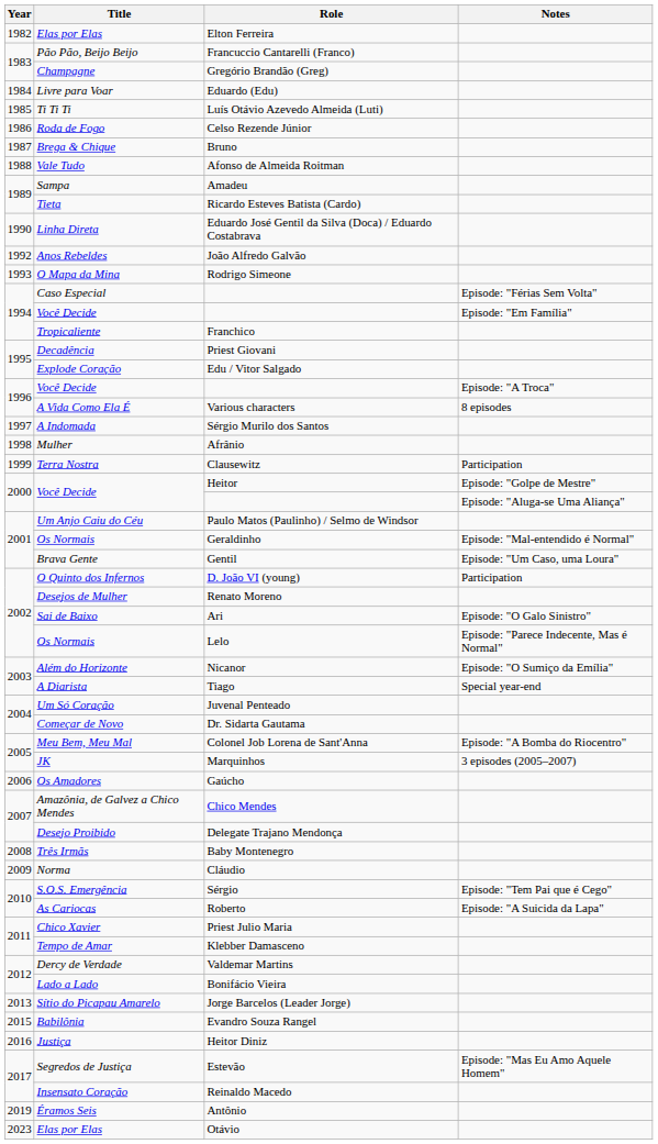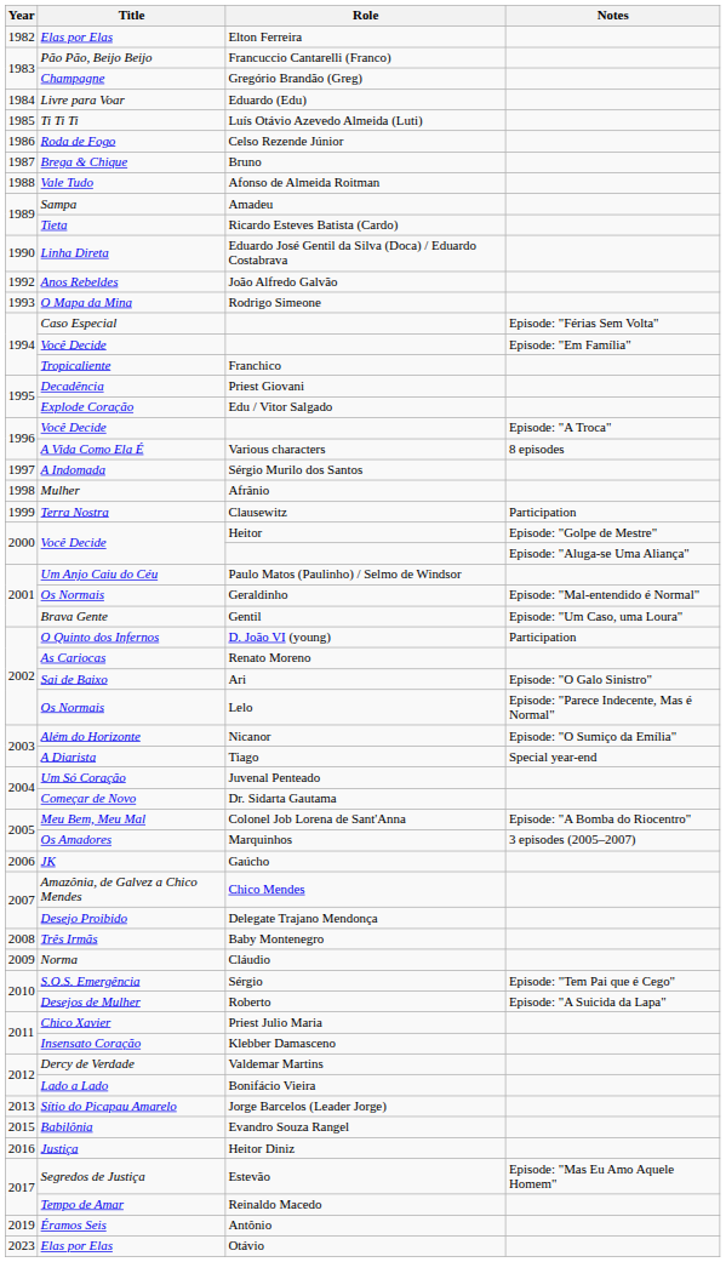 <table class="wikitable">
 <tr>
 <th>Year</th>
 <th>Title</th>
 <th>Role</th>
 <th>Notes</th>
 </tr>
 <tr>
 <td>1982</td>
 <td><em><a href='#'>Elas por Elas</a></em></td>
 <td>Elton Ferreira</td>
 <td></td>
 </tr>
 <tr>
 <td rowspan="2">1983</td>
 <td><em>Pão Pão, Beijo Beijo</em></td>
 <td>Francuccio Cantarelli (Franco)</td>
 <td></td>
 </tr>
 <tr>
 <td><em><a href='#'>Champagne</a></em></td>
 <td>Gregório Brandão (Greg)</td>
 <td></td>
 </tr>
 <tr>
 <td>1984</td>
 <td><em>Livre para Voar</em></td>
 <td>Eduardo (Edu)</td>
 <td></td>
 </tr>
 <tr>
 <td>1985</td>
 <td><em>Ti Ti Ti</em></td>
 <td>Luís Otávio Azevedo Almeida (Luti)</td>
 <td></td>
 </tr>
 <tr>
 <td>1986</td>
 <td><em><a href='#'>Roda de Fogo</a></em></td>
 <td>Celso Rezende Júnior</td>
 <td></td>
 </tr>
 <tr>
 <td>1987</td>
 <td><em><a href='#'>Brega & Chique</a></em></td>
 <td>Bruno</td>
 <td></td>
 </tr>
 <tr>
 <td>1988</td>
 <td><em><a href='#'>Vale Tudo</a></em></td>
 <td>Afonso de Almeida Roitman</td>
 <td></td>
 </tr>
 <tr>
 <td rowspan="2">1989</td>
 <td><em>Sampa</em></td>
 <td>Amadeu</td>
 <td></td>
 </tr>
 <tr>
 <td><em><a href='#'>Tieta</a></em></td>
 <td>Ricardo Esteves Batista (Cardo)</td>
 <td></td>
 </tr>
 <tr>
 <td>1990</td>
 <td><em><a href='#'>Linha Direta</a></em></td>
 <td>Eduardo José Gentil da Silva (Doca) / Eduardo Costabrava</td>
 <td></td>
 </tr>
 <tr>
 <td>1992</td>
 <td><em><a href='#'>Anos Rebeldes</a></em></td>
 <td>João Alfredo Galvão</td>
 <td></td>
 </tr>
 <tr>
 <td>1993</td>
 <td><em><a href='#'>O Mapa da Mina</a></em></td>
 <td>Rodrigo Simeone</td>
 <td></td>
 </tr>
 <tr>
 <td rowspan="3">1994</td>
 <td><em>Caso Especial</em></td>
 <td></td>
 <td>Episode: "Férias Sem Volta"</td>
 </tr>
 <tr>
 <td><em><a href='#'>Você Decide</a></em></td>
 <td></td>
 <td>Episode: "Em Família"</td>
 </tr>
 <tr>
 <td><em><a href='#'>Tropicaliente</a></em></td>
 <td>Franchico</td>
 <td></td>
 </tr>
 <tr>
 <td rowspan="2">1995</td>
 <td><em><a href='#'>Decadência</a></em></td>
 <td>Priest Giovani</td>
 <td></td>
 </tr>
 <tr>
 <td><em><a href='#'>Explode Coração</a></em></td>
 <td>Edu / Vitor Salgado</td>
 <td></td>
 </tr>
 <tr>
 <td rowspan="2">1996</td>
 <td><em><a href='#'>Você Decide</a></em></td>
 <td></td>
 <td>Episode: "A Troca"</td>
 </tr>
 <tr>
 <td><em><a href='#'>A Vida Como Ela É</a></em></td>
 <td>Various characters</td>
 <td>8 episodes</td>
 </tr>
 <tr>
 <td>1997</td>
 <td><em><a href='#'>A Indomada</a></em></td>
 <td>Sérgio Murilo dos Santos</td>
 <td></td>
 </tr>
 <tr>
 <td>1998</td>
 <td><em>Mulher</em></td>
 <td>Afrânio</td>
 <td></td>
 </tr>
 <tr>
 <td>1999</td>
 <td><em><a href='#'>Terra Nostra</a></em></td>
 <td>Clausewitz</td>
 <td>Participation</td>
 </tr>
 <tr>
 <td rowspan="2">2000</td>
 <td rowspan="2"><em><a href='#'>Você Decide</a></em></td>
 <td>Heitor</td>
 <td>Episode: "Golpe de Mestre"</td>
 </tr>
 <tr>
 <td></td>
 <td>Episode: "Aluga-se Uma Aliança"</td>
 </tr>
 <tr>
 <td rowspan="3">2001</td>
 <td><em><a href='#'>Um Anjo Caiu do Céu</a></em></td>
 <td>Paulo Matos (Paulinho) / Selmo de Windsor</td>
 <td></td>
 </tr>
 <tr>
 <td><em><a href='#'>Os Normais</a></em></td>
 <td>Geraldinho</td>
 <td>Episode: "Mal-entendido é Normal"</td>
 </tr>
 <tr>
 <td><em>Brava Gente</em></td>
 <td>Gentil</td>
 <td>Episode: "Um Caso, uma Loura"</td>
 </tr>
 <tr>
 <td rowspan="4">2002</td>
 <td><em><a href='#'>O Quinto dos Infernos</a></em></td>
 <td><a href='#'>D. João VI</a> (young)</td>
 <td>Participation</td>
 </tr>
 <tr>
-<td><em><a href='#'>Desejos de Mulher</a></em></td>
+<td><em><a href='#'>As Cariocas</a></em></td>
 <td>Renato Moreno</td>
 <td></td>
 </tr>
 <tr>
 <td><em><a href='#'>Sai de Baixo</a></em></td>
 <td>Ari</td>
 <td>Episode: "O Galo Sinistro"</td>
 </tr>
 <tr>
 <td><em><a href='#'>Os Normais</a></em></td>
 <td>Lelo</td>
 <td>Episode: "Parece Indecente, Mas é Normal"</td>
 </tr>
 <tr>
 <td rowspan="2">2003</td>
 <td><em><a href='#'>Além do Horizonte</a></em></td>
 <td>Nicanor</td>
 <td>Episode: "O Sumiço da Emília"</td>
 </tr>
 <tr>
 <td><em><a href='#'>A Diarista</a></em></td>
 <td>Tiago</td>
 <td>Special year-end</td>
 </tr>
 <tr>
 <td rowspan="2">2004</td>
 <td><em><a href='#'>Um Só Coração</a></em></td>
 <td>Juvenal Penteado</td>
 <td></td>
 </tr>
 <tr>
 <td><em><a href='#'>Começar de Novo</a></em></td>
 <td>Dr. Sidarta Gautama</td>
 <td></td>
 </tr>
 <tr>
 <td rowspan="2">2005</td>
 <td><em><a href='#'>Meu Bem, Meu Mal</a></em></td>
 <td>Colonel Job Lorena de Sant'Anna</td>
 <td>Episode: "A Bomba do Riocentro"</td>
 </tr>
 <tr>
-<td><em><a href='#'>JK</a></em></td>
+<td><em><a href='#'>Os Amadores</a></em></td>
 <td>Marquinhos</td>
 <td>3 episodes (2005–2007)</td>
 </tr>
 <tr>
 <td>2006</td>
-<td><em><a href='#'>Os Amadores</a></em></td>
+<td><em><a href='#'>JK</a></em></td>
 <td>Gaúcho</td>
 <td></td>
 </tr>
 <tr>
 <td rowspan="2">2007</td>
 <td><em>Amazônia, de Galvez a Chico Mendes</em></td>
 <td><a href='#'>Chico Mendes</a></td>
 <td></td>
 </tr>
 <tr>
 <td><em><a href='#'>Desejo Proibido</a></em></td>
 <td>Delegate Trajano Mendonça</td>
 <td></td>
 </tr>
 <tr>
 <td>2008</td>
 <td><em><a href='#'>Três Irmãs</a></em></td>
 <td>Baby Montenegro</td>
 <td></td>
 </tr>
 <tr>
 <td>2009</td>
 <td><em>Norma</em></td>
 <td>Cláudio</td>
 <td></td>
 </tr>
 <tr>
 <td rowspan="2">2010</td>
 <td><em><a href='#'>S.O.S. Emergência</a></em></td>
 <td>Sérgio</td>
 <td>Episode: "Tem Pai que é Cego"</td>
 </tr>
 <tr>
-<td><em><a href='#'>As Cariocas</a></em></td>
+<td><em><a href='#'>Desejos de Mulher</a></em></td>
 <td>Roberto</td>
 <td>Episode: "A Suicida da Lapa"</td>
 </tr>
 <tr>
 <td rowspan="2">2011</td>
 <td><em><a href='#'>Chico Xavier</a></em></td>
 <td>Priest Julio Maria</td>
 <td></td>
 </tr>
 <tr>
-<td><em><a href='#'>Tempo de Amar</a></em></td>
+<td><em><a href='#'>Insensato Coração</a></em></td>
 <td>Klebber Damasceno</td>
 <td></td>
 </tr>
 <tr>
 <td rowspan="2">2012</td>
 <td><em>Dercy de Verdade</em></td>
 <td>Valdemar Martins</td>
 <td></td>
 </tr>
 <tr>
 <td><em><a href='#'>Lado a Lado</a></em></td>
 <td>Bonifácio Vieira</td>
 <td></td>
 </tr>
 <tr>
 <td>2013</td>
 <td><em><a href='#'>Sítio do Picapau Amarelo</a></em></td>
 <td>Jorge Barcelos (Leader Jorge)</td>
 <td></td>
 </tr>
 <tr>
 <td>2015</td>
 <td><em><a href='#'>Babilônia</a></em></td>
 <td>Evandro Souza Rangel</td>
 <td></td>
 </tr>
 <tr>
 <td>2016</td>
 <td><em><a href='#'>Justiça</a></em></td>
 <td>Heitor Diniz</td>
 <td></td>
 </tr>
 <tr>
 <td rowspan="2">2017</td>
 <td><em>Segredos de Justiça</em></td>
 <td>Estevão</td>
 <td>Episode: "Mas Eu Amo Aquele Homem"</td>
 </tr>
 <tr>
-<td><em><a href='#'>Insensato Coração</a></em></td>
+<td><em><a href='#'>Tempo de Amar</a></em></td>
 <td>Reinaldo Macedo</td>
 <td></td>
 </tr>
 <tr>
 <td>2019</td>
 <td><em><a href='#'>Éramos Seis</a></em></td>
 <td>Antônio</td>
 <td></td>
 </tr>
 <tr>
 <td>2023</td>
 <td><em><a href='#'>Elas por Elas</a></em></td>
 <td>Otávio</td>
 <td></td>
 </tr>
 </table>
